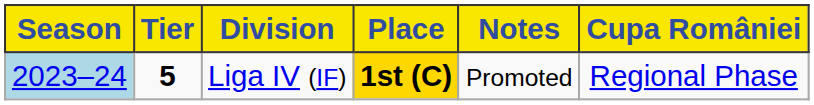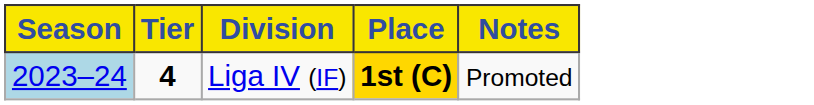 <table class="wikitable" style="text-align:center; font-size:90%">
 <tr>
 <th style="background:#f9e700;color:#304da1;border:1px solid #373435;">Season</th>
 <th style="background:#f9e700;color:#304da1;border:1px solid #373435;">Tier</th>
 <th style="background:#f9e700;color:#304da1;border:1px solid #373435;">Division</th>
 <th style="background:#f9e700;color:#304da1;border:1px solid #373435;">Place</th>
 <th style="background:#f9e700;color:#304da1;border:1px solid #373435;">Notes</th>
-<th style="background:#f9e700;color:#304da1;border:1px solid #373435;">Cupa României</th>
 </tr>
 <tr>
 <td style="background: lightblue;"><a href='#'>2023–24</a></td>
-<td><strong>5</strong></td>
+<td><strong>4</strong></td>
 <td><a href='#'>Liga IV</a> <small>(<a href='#'>IF</a>)</small></td>
 <td align=center bgcolor=gold><strong>1st (C)</strong></td>
 <td><small>Promoted</small></td>
-<td><a href='#'>Regional Phase</a></td>
 </tr>
 </table>
